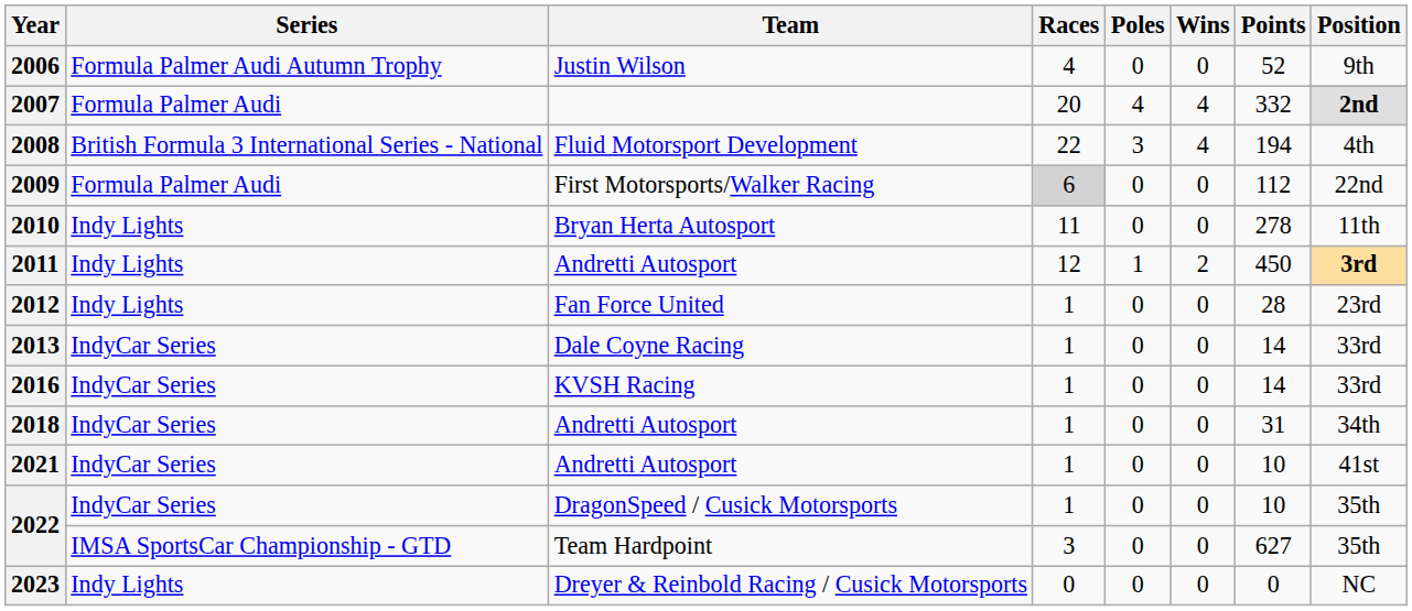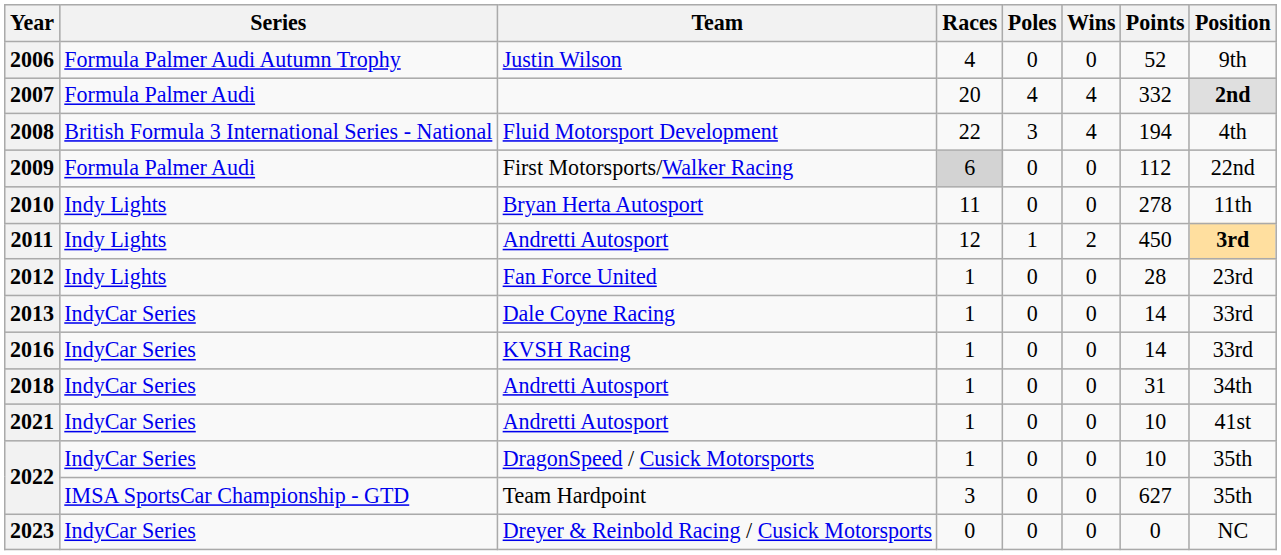 <table class="wikitable" style="font-size: 90%; text-align:center">
 <tr>
 <th>Year</th>
 <th>Series</th>
 <th>Team</th>
 <th>Races</th>
 <th>Poles</th>
 <th>Wins</th>
 <th>Points</th>
 <th>Position</th>
 </tr>
 <tr>
 <th>2006</th>
 <td align=left><a href='#'>Formula Palmer Audi Autumn Trophy</a></td>
 <td align=left><a href='#'>Justin Wilson</a></td>
 <td>4</td>
 <td>0</td>
 <td>0</td>
 <td>52</td>
 <td>9th</td>
 </tr>
 <tr>
 <th>2007</th>
 <td align=left><a href='#'>Formula Palmer Audi</a></td>
 <td></td>
 <td>20</td>
 <td>4</td>
 <td>4</td>
 <td>332</td>
 <td style="background:#DFDFDF;"><strong>2nd</strong></td>
 </tr>
 <tr>
 <th>2008</th>
 <td align=left><a href='#'>British Formula 3 International Series - National</a></td>
 <td align=left><a href='#'>Fluid Motorsport Development</a></td>
 <td>22</td>
 <td>3</td>
 <td>4</td>
 <td>194</td>
 <td>4th</td>
 </tr>
 <tr>
 <th>2009</th>
 <td align=left><a href='#'>Formula Palmer Audi</a></td>
 <td align=left>First Motorsports/<a href='#'>Walker Racing</a></td>
 <td style="background: lightgrey;">6</td>
 <td>0</td>
 <td>0</td>
 <td>112</td>
 <td>22nd</td>
 </tr>
 <tr>
 <th>2010</th>
 <td align=left><a href='#'>Indy Lights</a></td>
 <td align=left><a href='#'>Bryan Herta Autosport</a></td>
 <td>11</td>
 <td>0</td>
 <td>0</td>
 <td>278</td>
 <td>11th</td>
 </tr>
 <tr>
 <th>2011</th>
 <td align=left><a href='#'>Indy Lights</a></td>
 <td align=left><a href='#'>Andretti Autosport</a></td>
 <td>12</td>
 <td>1</td>
 <td>2</td>
 <td>450</td>
 <td style="background:#FFDF9F;"><strong>3rd</strong></td>
 </tr>
 <tr>
 <th>2012</th>
 <td align=left><a href='#'>Indy Lights</a></td>
 <td align=left><a href='#'>Fan Force United</a></td>
 <td>1</td>
 <td>0</td>
 <td>0</td>
 <td>28</td>
 <td>23rd</td>
 </tr>
 <tr>
 <th>2013</th>
 <td align=left><a href='#'>IndyCar Series</a></td>
 <td align=left><a href='#'>Dale Coyne Racing</a></td>
 <td>1</td>
 <td>0</td>
 <td>0</td>
 <td>14</td>
 <td>33rd</td>
 </tr>
 <tr>
 <th>2016</th>
 <td align=left><a href='#'>IndyCar Series</a></td>
 <td align=left><a href='#'>KVSH Racing</a></td>
 <td>1</td>
 <td>0</td>
 <td>0</td>
 <td>14</td>
 <td>33rd</td>
 </tr>
 <tr>
 <th>2018</th>
 <td align=left><a href='#'>IndyCar Series</a></td>
 <td align=left><a href='#'>Andretti Autosport</a></td>
 <td>1</td>
 <td>0</td>
 <td>0</td>
 <td>31</td>
 <td>34th</td>
 </tr>
 <tr>
 <th>2021</th>
 <td align=left><a href='#'>IndyCar Series</a></td>
 <td align=left><a href='#'>Andretti Autosport</a></td>
 <td>1</td>
 <td>0</td>
 <td>0</td>
 <td>10</td>
 <td>41st</td>
 </tr>
 <tr>
 <th rowspan="2">2022</th>
 <td align=left><a href='#'>IndyCar Series</a></td>
 <td align=left><a href='#'>DragonSpeed</a> / <a href='#'>Cusick Motorsports</a></td>
 <td>1</td>
 <td>0</td>
 <td>0</td>
 <td>10</td>
 <td>35th</td>
 </tr>
 <tr>
 <td align=left><a href='#'>IMSA SportsCar Championship - GTD</a></td>
 <td align=left>Team Hardpoint</td>
 <td>3</td>
 <td>0</td>
 <td>0</td>
 <td>627</td>
 <td>35th</td>
 </tr>
 <tr>
 <th>2023</th>
-<td align=left><a href='#'>Indy Lights</a></td>
+<td align=left><a href='#'>IndyCar Series</a></td>
 <td align=left><a href='#'>Dreyer & Reinbold Racing</a> / <a href='#'>Cusick Motorsports</a></td>
 <td>0</td>
 <td>0</td>
 <td>0</td>
 <td>0</td>
 <td>NC</td>
 </tr>
 </table>
